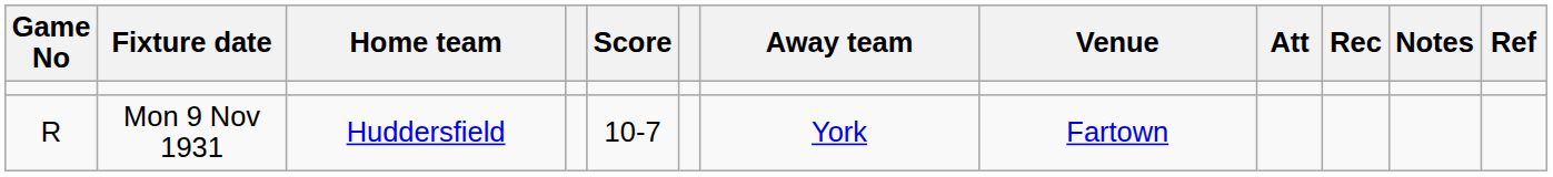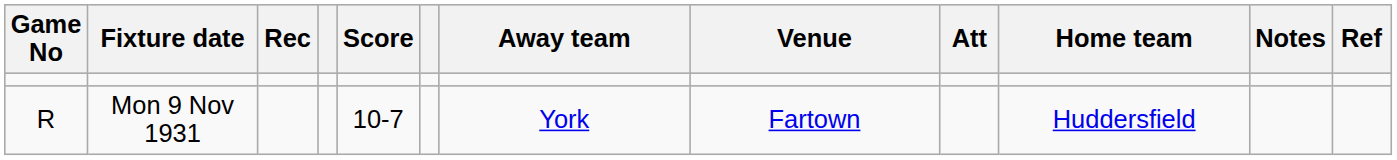 <table class="wikitable" style="text-align:center;">
 <tr>
 <th width=20 abbr="No">Game No</th>
 <th width=100 abbr="Date">Fixture date</th>
-<th width=150 abbr="Home team">Home team</th>
+<th width=30 abbr="Rec">Rec</th>
 <th width=5 abbr="space"></th>
 <th width=20 abbr="Score">Score</th>
 <th width=5 abbr="space"></th>
 <th width=150 abbr="Away team">Away team</th>
 <th width=150 abbr="Venue">Venue</th>
 <th width=30 abbr="Att">Att</th>
-<th width=30 abbr="Rec">Rec</th>
+<th width=150 abbr="Home team">Home team</th>
 <th width=20 abbr="Notes">Notes</th>
 <th width=30 abbr="Ref">Ref</th>
 </tr>
 <tr>
 <td></td>
 <td></td>
 <td></td>
 <td></td>
 <td></td>
 <td></td>
 <td></td>
 <td></td>
 <td></td>
 <td></td>
 <td></td>
 <td></td>
 </tr>
 <tr>
 <td>R</td>
 <td>Mon 9 Nov 1931</td>
-<td><a href='#'>Huddersfield</a></td>
+<td></td>
 <td></td>
 <td>10-7</td>
 <td></td>
 <td><a href='#'>York</a></td>
 <td><a href='#'>Fartown</a></td>
 <td></td>
-<td></td>
+<td><a href='#'>Huddersfield</a></td>
 <td></td>
 <td></td>
 </tr>
 </table>
